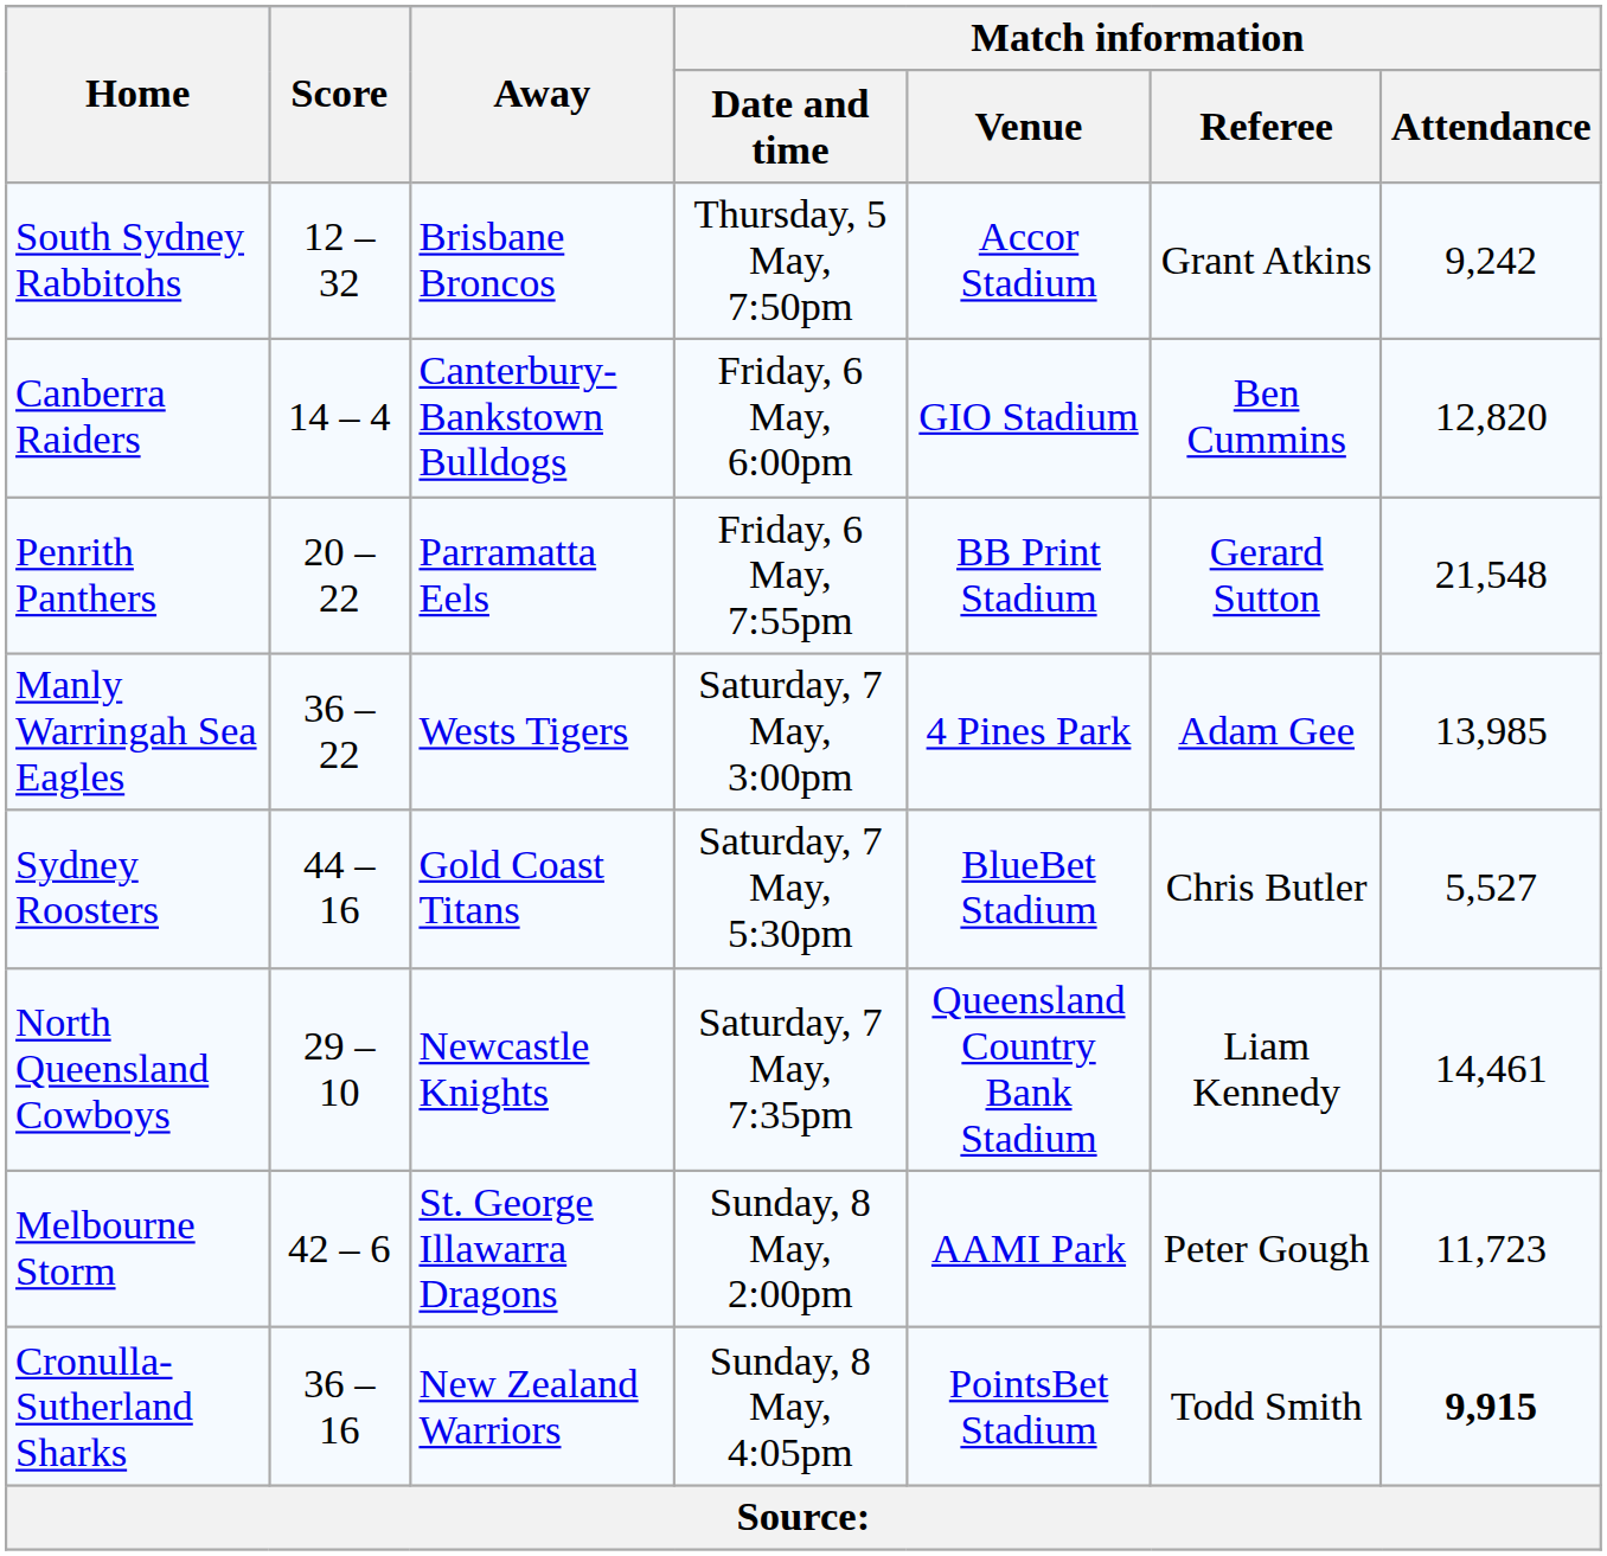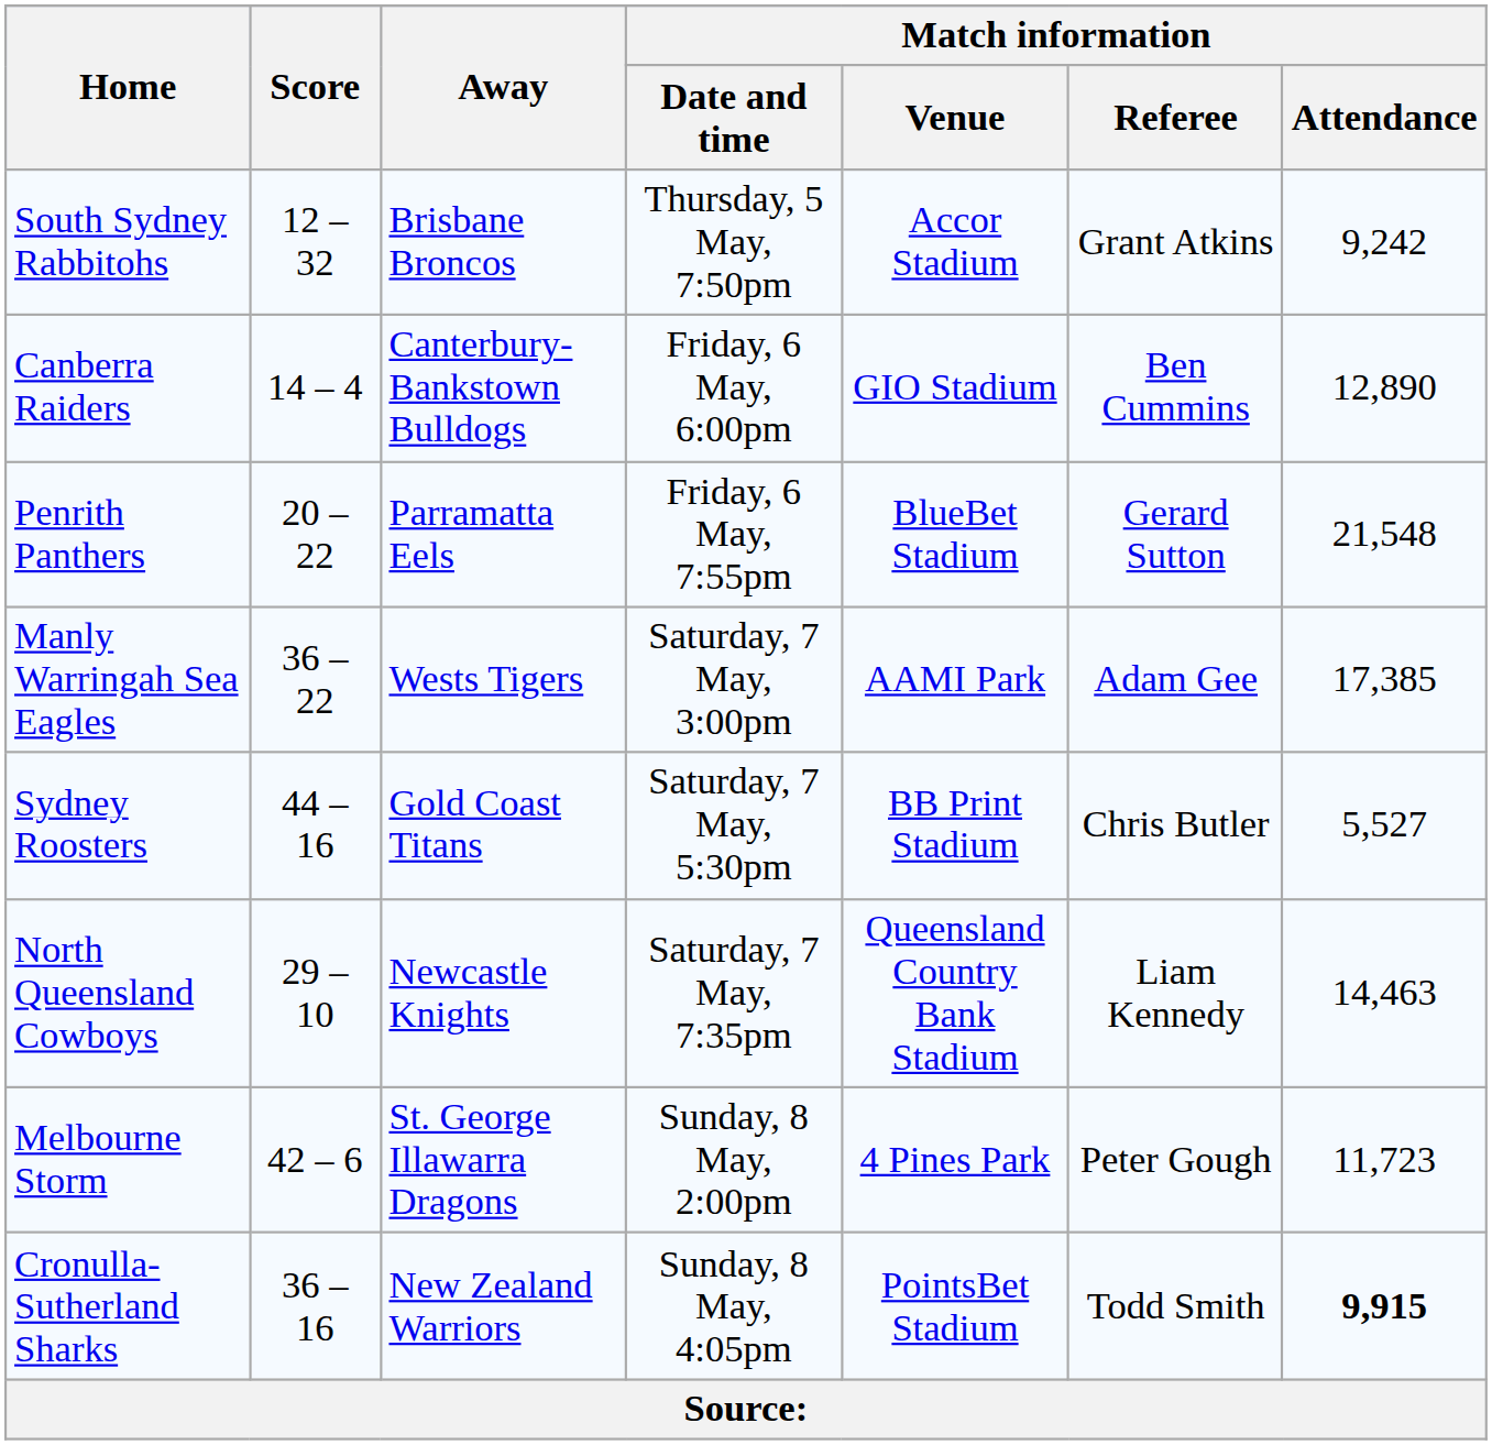 <table class="wikitable" style="border-collapse:collapse; text-align:center; width:100%;">
 <tr style="background:#c1d8ff;">
 </tr>
 <tr style="background:#c1d8ff;">
 <th rowspan="2" style="width:19%;">Home</th>
 <th rowspan="2" style="width:10%;">Score</th>
 <th rowspan="2" style="width:19%;">Away</th>
 <th colspan="6">Match information</th>
 </tr>
 <tr style="background:#efefef;">
 <th width=17%>Date and time</th>
 <th width=17%>Venue</th>
 <th width=17%>Referee</th>
 <th width=5%>Attendance</th>
 </tr>
 <tr style="text-align:center; background:#f5faff;">
 <td align="left"> <a href='#'>South Sydney Rabbitohs</a></td>
 <td>12 – 32</td>
 <td align="left"> <a href='#'>Brisbane Broncos</a></td>
 <td>Thursday, 5 May, 7:50pm</td>
 <td><a href='#'>Accor Stadium</a></td>
 <td>Grant Atkins</td>
 <td>9,242</td>
 </tr>
 <tr style="text-align:center; background:#f5faff;">
 <td align="left"> <a href='#'>Canberra Raiders</a></td>
 <td>14 – 4</td>
 <td align="left"> <a href='#'>Canterbury-Bankstown Bulldogs</a></td>
 <td>Friday, 6 May, 6:00pm</td>
 <td><a href='#'>GIO Stadium</a></td>
 <td><a href='#'>Ben Cummins</a></td>
-<td>12,820</td>
+<td>12,890</td>
 </tr>
 <tr style="text-align:center; background:#f5faff;">
 <td align="left"> <a href='#'>Penrith Panthers</a></td>
 <td>20 – 22</td>
 <td align="left"> <a href='#'>Parramatta Eels</a></td>
 <td>Friday, 6 May, 7:55pm</td>
-<td><a href='#'>BB Print Stadium</a></td>
+<td><a href='#'>BlueBet Stadium</a></td>
 <td><a href='#'>Gerard Sutton</a></td>
 <td>21,548</td>
 </tr>
 <tr style="text-align:center; background:#f5faff;">
 <td align="left"> <a href='#'>Manly Warringah Sea Eagles</a></td>
 <td>36 – 22</td>
 <td align="left"> <a href='#'>Wests Tigers</a></td>
 <td>Saturday, 7 May, 3:00pm</td>
-<td><a href='#'>4 Pines Park</a></td>
+<td><a href='#'>AAMI Park</a></td>
 <td><a href='#'>Adam Gee</a></td>
-<td>13,985</td>
+<td>17,385</td>
 </tr>
 <tr style="text-align:center; background:#f5faff;">
 <td align="left"> <a href='#'>Sydney Roosters</a></td>
 <td>44 – 16</td>
 <td align="left"> <a href='#'>Gold Coast Titans</a></td>
 <td>Saturday, 7 May, 5:30pm</td>
-<td><a href='#'>BlueBet Stadium</a></td>
+<td><a href='#'>BB Print Stadium</a></td>
 <td>Chris Butler</td>
 <td>5,527</td>
 </tr>
 <tr style="text-align:center; background:#f5faff;">
 <td align="left"> <a href='#'>North Queensland Cowboys</a></td>
 <td>29 – 10</td>
 <td align="left"> <a href='#'>Newcastle Knights</a></td>
 <td>Saturday, 7 May, 7:35pm</td>
 <td><a href='#'>Queensland Country Bank Stadium</a></td>
 <td>Liam Kennedy</td>
-<td>14,461</td>
+<td>14,463</td>
 </tr>
 <tr style="text-align:center; background:#f5faff;">
 <td align="left"> <a href='#'>Melbourne Storm</a></td>
 <td>42 – 6</td>
 <td align="left"> <a href='#'>St. George Illawarra Dragons</a></td>
 <td>Sunday, 8 May, 2:00pm</td>
-<td><a href='#'>AAMI Park</a></td>
+<td><a href='#'>4 Pines Park</a></td>
 <td>Peter Gough</td>
 <td>11,723</td>
 </tr>
 <tr style="text-align:center; background:#f5faff;">
 <td align="left"> <a href='#'>Cronulla-Sutherland Sharks</a></td>
 <td>36 – 16</td>
 <td align="left"> <a href='#'>New Zealand Warriors</a></td>
 <td>Sunday, 8 May, 4:05pm</td>
 <td><a href='#'>PointsBet Stadium</a></td>
 <td>Todd Smith</td>
 <td><strong>9,915</strong></td>
 </tr>
 <tr>
 <th colspan="7">Source:</th>
 </tr>
 </table>
